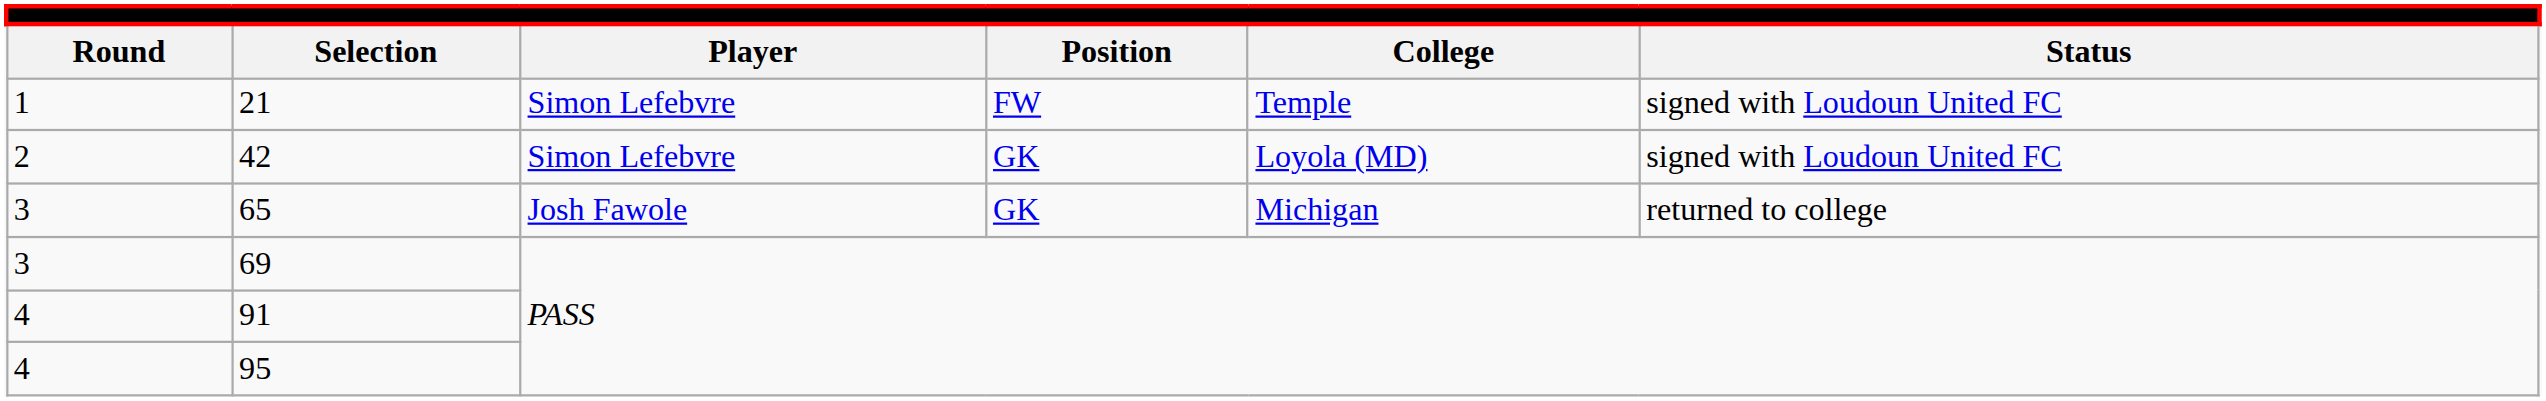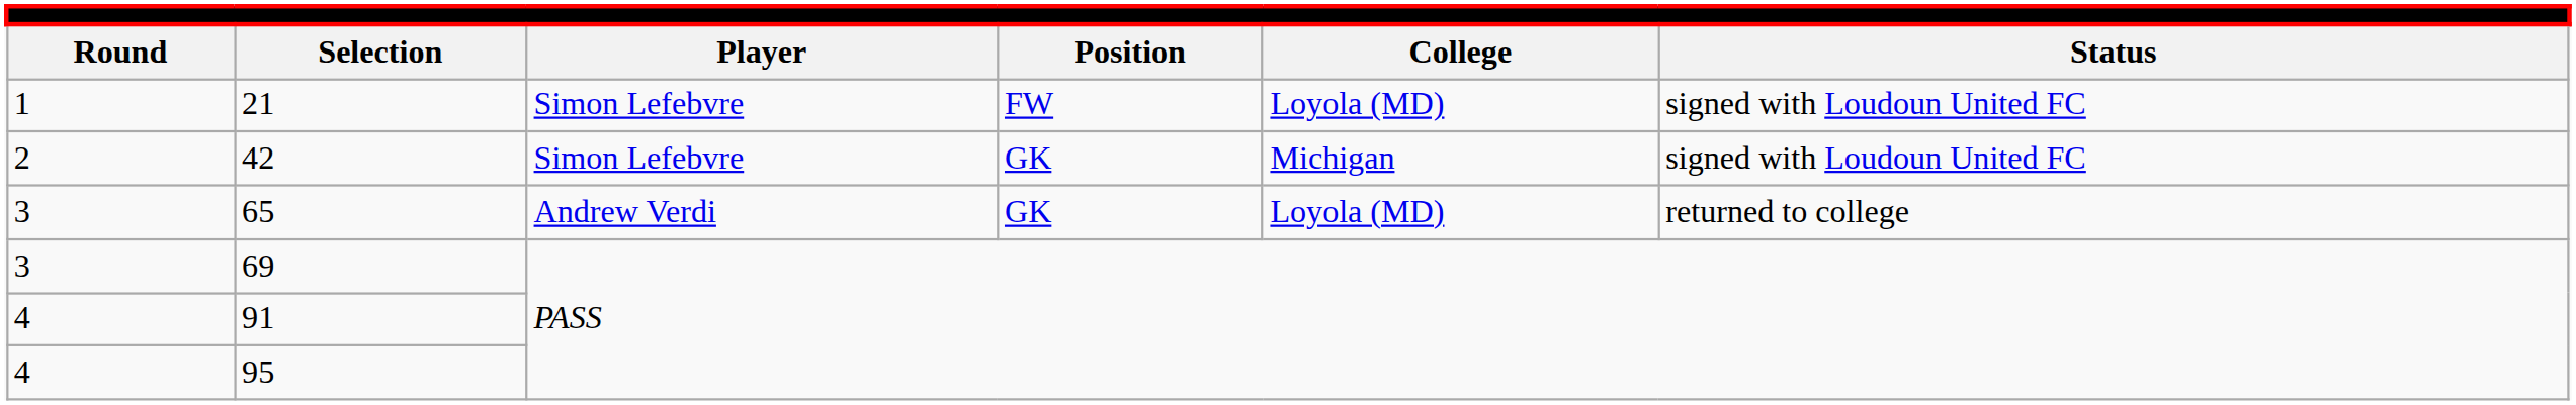 <table class="wikitable sortable" style="width:90%; text-align:center; font-size:90%; text-align:left;">
 <tr style="border-spacing: 2px; border: 2px solid red;">
 <td colspan="6" bgcolor="#000000" color="#FFFFFF" border="#E32526" align="center"><strong></strong></td>
 </tr>
 <tr>
 <th>Round</th>
 <th>Selection</th>
 <th>Player</th>
 <th>Position</th>
 <th>College</th>
 <th>Status</th>
 </tr>
 <tr>
 <td>1</td>
 <td>21</td>
 <td> <a href='#'>Simon Lefebvre</a></td>
 <td><a href='#'>FW</a></td>
-<td><a href='#'>Temple</a></td>
+<td><a href='#'>Loyola (MD)</a></td>
 <td>signed with <a href='#'>Loudoun United FC</a></td>
 </tr>
 <tr>
 <td>2</td>
 <td>42</td>
 <td> <a href='#'>Simon Lefebvre</a></td>
 <td><a href='#'>GK</a></td>
-<td><a href='#'>Loyola (MD)</a></td>
+<td><a href='#'>Michigan</a></td>
 <td>signed with <a href='#'>Loudoun United FC</a></td>
 </tr>
 <tr>
 <td>3</td>
 <td>65</td>
-<td> <a href='#'>Josh Fawole</a></td>
+<td> <a href='#'>Andrew Verdi</a></td>
 <td><a href='#'>GK</a></td>
-<td><a href='#'>Michigan</a></td>
+<td><a href='#'>Loyola (MD)</a></td>
 <td>returned to college</td>
 </tr>
 <tr>
 <td>3</td>
 <td>69</td>
 <td colspan="4" rowspan="3"><em>PASS</em></td>
 </tr>
 <tr>
 <td>4</td>
 <td>91</td>
 </tr>
 <tr>
 <td>4</td>
 <td>95</td>
 </tr>
 </table>
